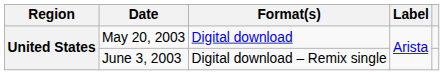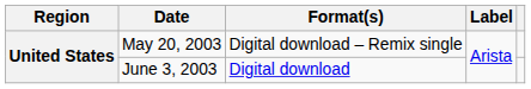 <table class="wikitable plainrowheaders">
 <tr>
 <th scope="col">Region</th>
 <th scope="col">Date</th>
 <th scope="col">Format(s)</th>
 <th scope="col">Label</th>
 <th scope="col"></th>
 </tr>
 <tr>
 <th scope="row" rowspan="2">United States</th>
 <td>May 20, 2003</td>
-<td><a href='#'>Digital download</a></td>
+<td>Digital download – Remix single</td>
 <td rowspan="2"><a href='#'>Arista</a></td>
 <td style="text-align:center;"></td>
 </tr>
 <tr>
 <td>June 3, 2003</td>
-<td>Digital download – Remix single</td>
+<td><a href='#'>Digital download</a></td>
 <td style="text-align:center;"></td>
 </tr>
 </table>
